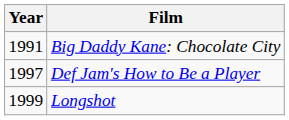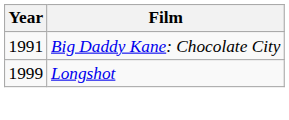 <table class="wikitable">
 <tr>
 <th>Year</th>
 <th>Film</th>
 </tr>
 <tr>
 <td align=center>1991</td>
 <td><em><a href='#'>Big Daddy Kane</a>: Chocolate City</em></td>
 </tr>
 <tr>
-<td align=center>1997</td>
-<td><em><a href='#'>Def Jam's How to Be a Player</a></em></td>
-</tr>
-<tr>
 <td align=center>1999</td>
 <td><em><a href='#'>Longshot</a></em></td>
 </tr>
 </table>
